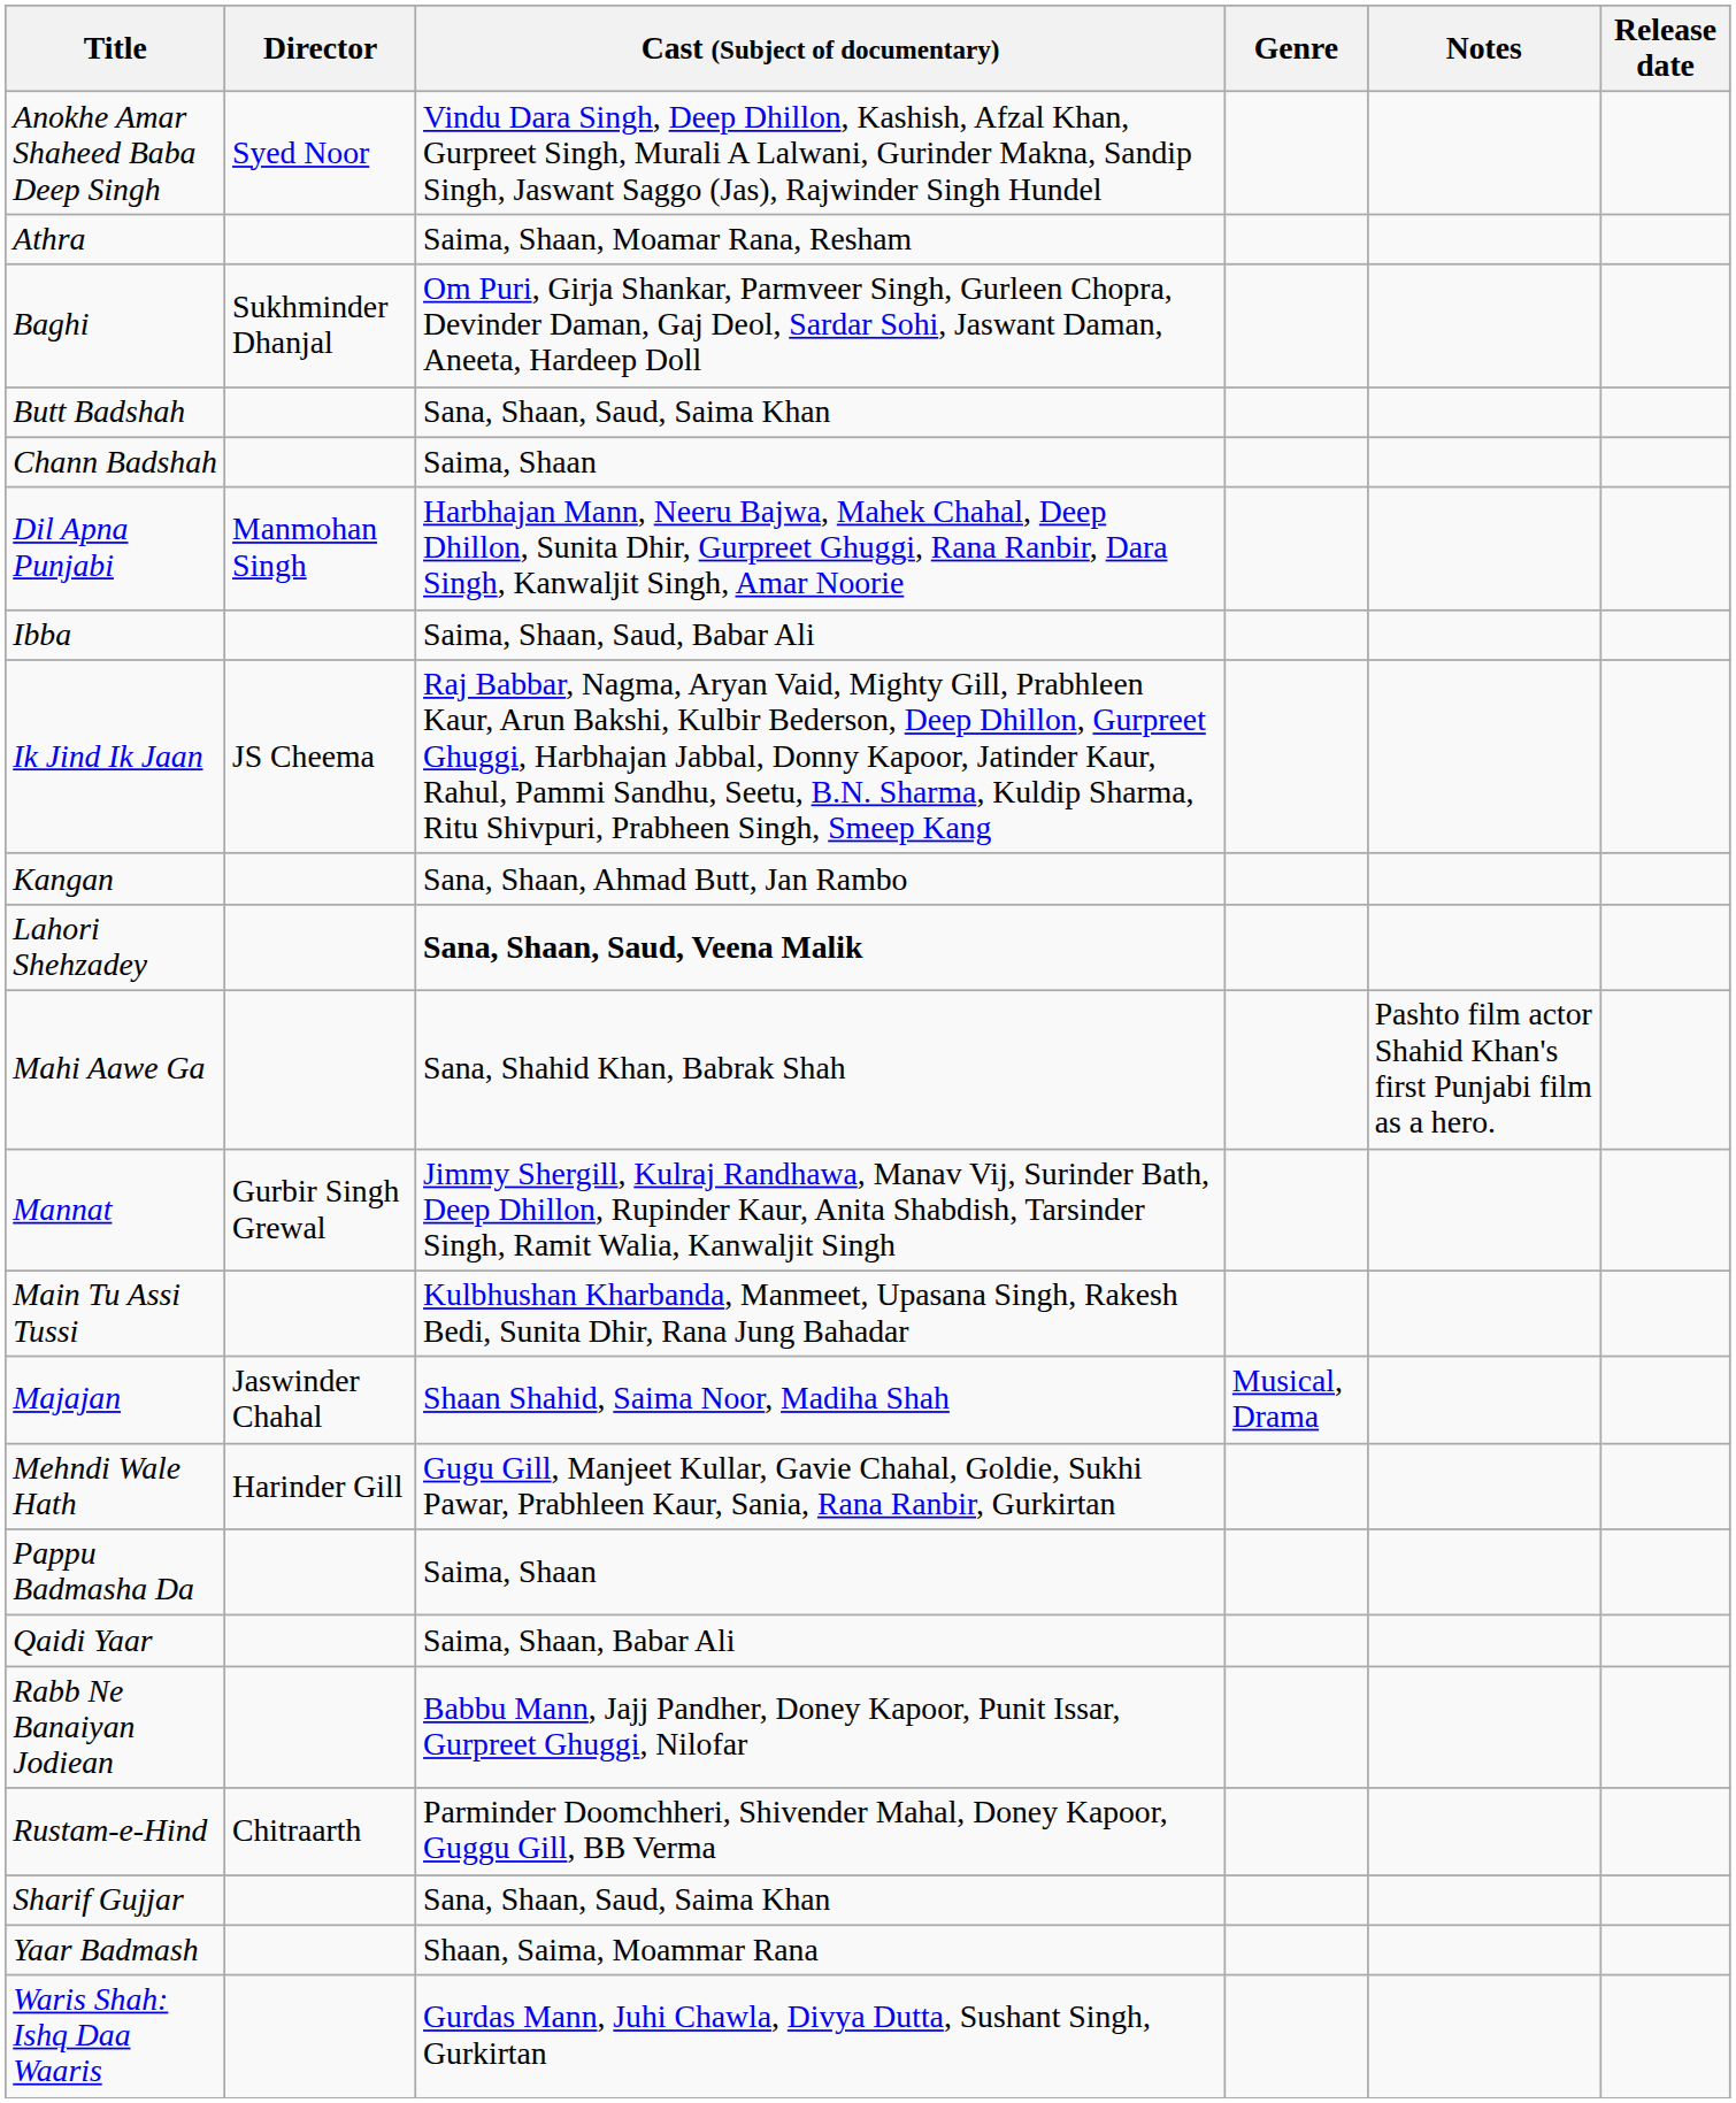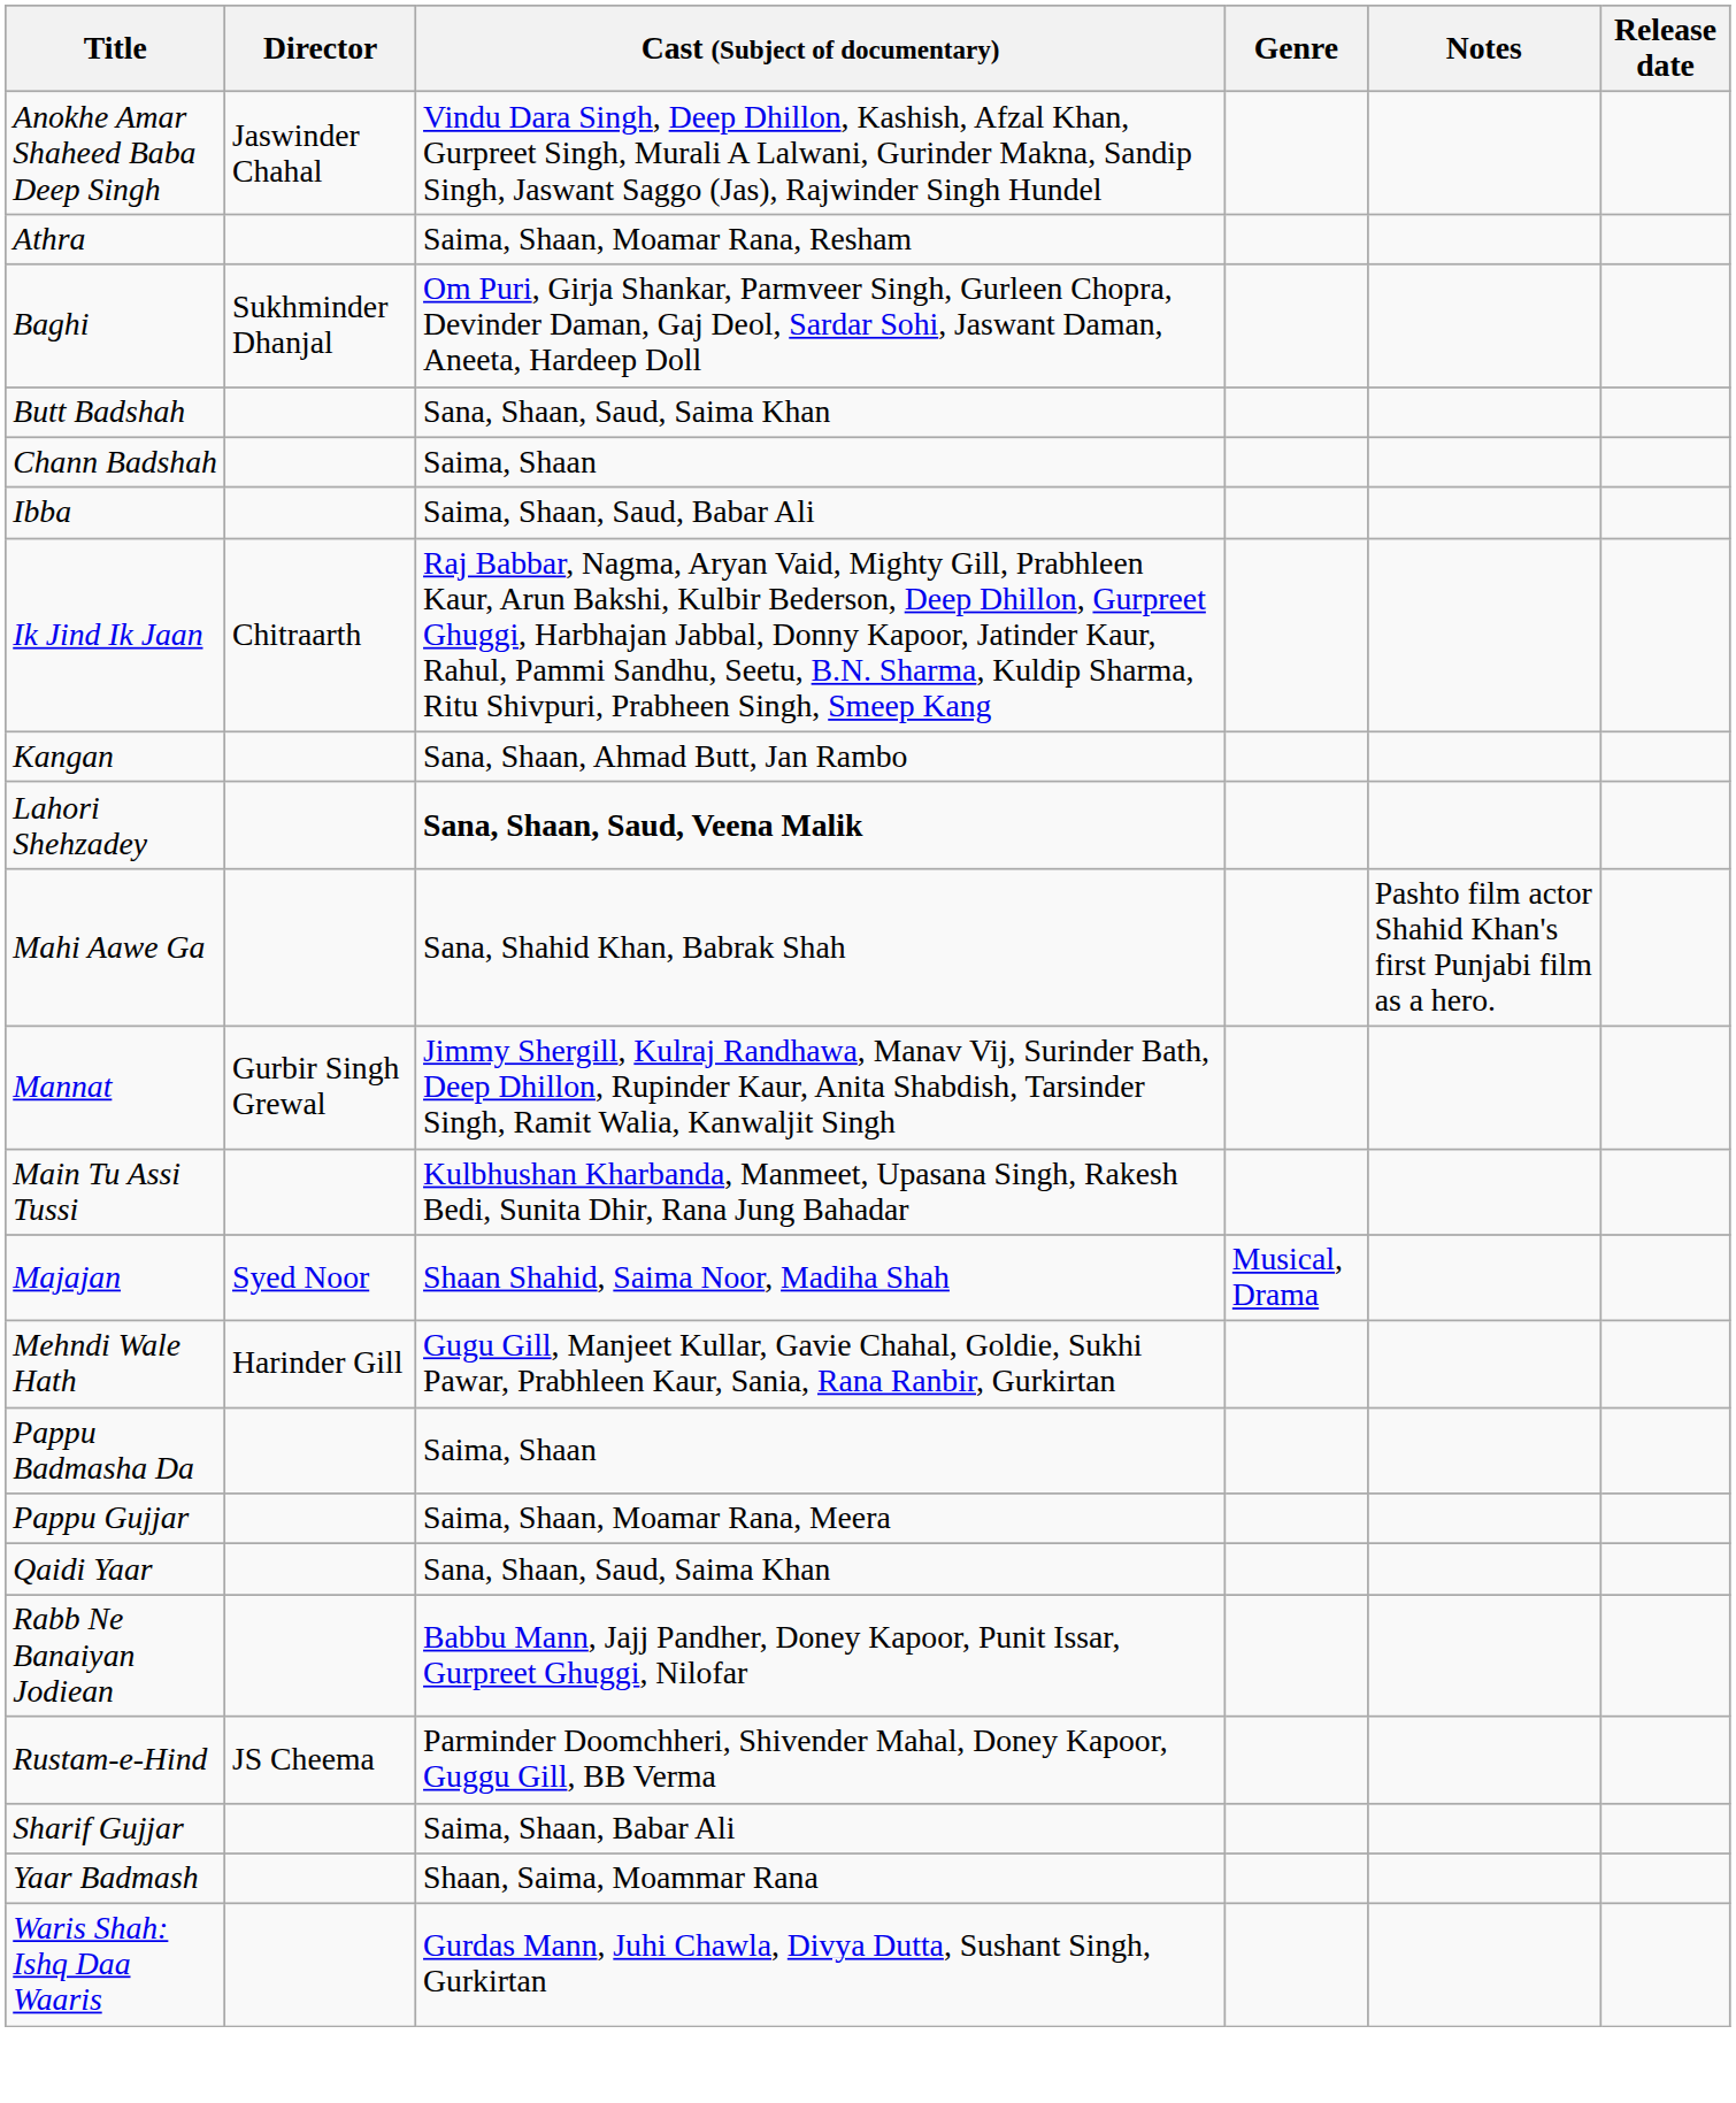 <table class="wikitable sortable">
 <tr>
 <th>Title</th>
 <th>Director</th>
 <th>Cast <small>(Subject of documentary)</small></th>
 <th>Genre</th>
 <th>Notes</th>
 <th>Release date</th>
 </tr>
 <tr>
 <td><span></span> <em>Anokhe Amar Shaheed Baba Deep Singh</em></td>
-<td><a href='#'>Syed Noor</a></td>
+<td>Jaswinder Chahal</td>
 <td><a href='#'>Vindu Dara Singh</a>, <a href='#'>Deep Dhillon</a>, Kashish, Afzal Khan, Gurpreet Singh, Murali A Lalwani, Gurinder Makna, Sandip Singh, Jaswant Saggo (Jas), Rajwinder Singh Hundel</td>
 <td></td>
 <td></td>
 <td></td>
 </tr>
 <tr>
 <td><em>Athra</em></td>
 <td></td>
 <td>Saima, Shaan, Moamar Rana, Resham</td>
 <td></td>
 <td></td>
 <td></td>
 </tr>
 <tr>
 <td><span></span> <em>Baghi</em></td>
 <td>Sukhminder Dhanjal</td>
 <td><a href='#'>Om Puri</a>, Girja Shankar, Parmveer Singh, Gurleen Chopra, Devinder Daman, Gaj Deol, <a href='#'>Sardar Sohi</a>, Jaswant Daman, Aneeta, Hardeep Doll</td>
 <td></td>
 <td></td>
 <td></td>
 </tr>
 <tr>
 <td><em>Butt Badshah</em></td>
 <td></td>
 <td>Sana, Shaan, Saud, Saima Khan</td>
 <td></td>
 <td></td>
 <td></td>
 </tr>
 <tr>
 <td><span></span> <em>Chann Badshah</em></td>
 <td></td>
 <td>Saima, Shaan</td>
 <td></td>
 <td></td>
 <td></td>
 </tr>
 <tr>
-<td><span></span> <em><a href='#'>Dil Apna Punjabi</a></em></td>
-<td><a href='#'>Manmohan Singh</a></td>
-<td><a href='#'>Harbhajan Mann</a>, <a href='#'>Neeru Bajwa</a>, <a href='#'>Mahek Chahal</a>, <a href='#'>Deep Dhillon</a>, Sunita Dhir, <a href='#'>Gurpreet Ghuggi</a>, <a href='#'>Rana Ranbir</a>, <a href='#'>Dara Singh</a>, Kanwaljit Singh, <a href='#'>Amar Noorie</a></td>
-<td></td>
-<td></td>
-<td></td>
-</tr>
-<tr>
 <td><span></span> <em>Ibba</em></td>
 <td></td>
 <td>Saima, Shaan, Saud, Babar Ali</td>
 <td></td>
 <td></td>
 <td></td>
 </tr>
 <tr>
 <td><em><a href='#'>Ik Jind Ik Jaan</a></em></td>
-<td>JS Cheema</td>
+<td>Chitraarth</td>
 <td><a href='#'>Raj Babbar</a>, Nagma, Aryan Vaid, Mighty Gill, Prabhleen Kaur, Arun Bakshi, Kulbir Bederson, <a href='#'>Deep Dhillon</a>, <a href='#'>Gurpreet Ghuggi</a>, Harbhajan Jabbal, Donny Kapoor, Jatinder Kaur, Rahul, Pammi Sandhu, Seetu, <a href='#'>B.N. Sharma</a>, Kuldip Sharma, Ritu Shivpuri, Prabheen Singh, <a href='#'>Smeep Kang</a></td>
 <td></td>
 <td></td>
 <td></td>
 </tr>
 <tr>
 <td><span></span> <em>Kangan</em></td>
 <td></td>
 <td>Sana, Shaan, Ahmad Butt, Jan Rambo</td>
 <td></td>
 <td></td>
 <td></td>
 </tr>
 <tr>
 <td><span></span> <em>Lahori Shehzadey</em></td>
 <td></td>
 <td><strong>Sana, Shaan, Saud, Veena Malik</strong></td>
 <td></td>
 <td></td>
 <td></td>
 </tr>
 <tr>
 <td><span></span> <em>Mahi Aawe Ga</em></td>
 <td></td>
 <td>Sana, Shahid Khan, Babrak Shah</td>
 <td></td>
 <td>Pashto film actor Shahid Khan's first Punjabi film as a hero.</td>
 <td></td>
 </tr>
 <tr>
 <td><em><a href='#'>Mannat</a></em></td>
 <td>Gurbir Singh Grewal</td>
 <td><a href='#'>Jimmy Shergill</a>, <a href='#'>Kulraj Randhawa</a>, Manav Vij, Surinder Bath, <a href='#'>Deep Dhillon</a>, Rupinder Kaur, Anita Shabdish, Tarsinder Singh, Ramit Walia, Kanwaljit Singh</td>
 <td></td>
 <td></td>
 <td></td>
 </tr>
 <tr>
 <td><em>Main Tu Assi Tussi</em></td>
 <td></td>
 <td><a href='#'>Kulbhushan Kharbanda</a>, Manmeet, Upasana Singh, Rakesh Bedi, Sunita Dhir, Rana Jung Bahadar</td>
 <td></td>
 <td></td>
 <td></td>
 </tr>
 <tr>
 <td><em><a href='#'>Majajan</a></em></td>
-<td>Jaswinder Chahal</td>
+<td><a href='#'>Syed Noor</a></td>
 <td><a href='#'>Shaan Shahid</a>, <a href='#'>Saima Noor</a>, <a href='#'>Madiha Shah</a></td>
 <td><a href='#'>Musical</a>, <a href='#'>Drama</a></td>
 <td></td>
 <td></td>
 </tr>
 <tr>
 <td><em>Mehndi Wale Hath</em></td>
 <td>Harinder Gill</td>
 <td><a href='#'>Gugu Gill</a>, Manjeet Kullar, Gavie Chahal, Goldie, Sukhi Pawar, Prabhleen Kaur, Sania, <a href='#'>Rana Ranbir</a>, Gurkirtan</td>
 <td></td>
 <td></td>
 <td></td>
 </tr>
 <tr>
 <td><span></span> <em>Pappu Badmasha Da</em></td>
 <td></td>
 <td>Saima, Shaan</td>
 <td></td>
 <td></td>
 <td></td>
 </tr>
 <tr>
+<td><em>Pappu Gujjar</em></td>
+<td></td>
+<td>Saima, Shaan, Moamar Rana, Meera</td>
+<td></td>
+<td></td>
+<td></td>
+</tr>
+<tr>
 <td><span></span> <em>Qaidi Yaar</em></td>
 <td></td>
-<td>Saima, Shaan, Babar Ali</td>
+<td>Sana, Shaan, Saud, Saima Khan</td>
 <td></td>
 <td></td>
 <td></td>
 </tr>
 <tr>
 <td><span></span> <em>Rabb Ne Banaiyan Jodiean</em></td>
 <td></td>
 <td><a href='#'>Babbu Mann</a>, Jajj Pandher, Doney Kapoor, Punit Issar, <a href='#'>Gurpreet Ghuggi</a>, Nilofar</td>
 <td></td>
 <td></td>
 <td></td>
 </tr>
 <tr>
 <td><em>Rustam-e-Hind</em></td>
-<td>Chitraarth</td>
+<td>JS Cheema</td>
 <td>Parminder Doomchheri, Shivender Mahal, Doney Kapoor, <a href='#'>Guggu Gill</a>, BB Verma</td>
 <td></td>
 <td></td>
 <td></td>
 </tr>
 <tr>
 <td><span></span> <em>Sharif Gujjar</em></td>
 <td></td>
-<td>Sana, Shaan, Saud, Saima Khan</td>
+<td>Saima, Shaan, Babar Ali</td>
 <td></td>
 <td></td>
 <td></td>
 </tr>
 <tr>
 <td><span></span> <em>Yaar Badmash</em></td>
 <td></td>
 <td>Shaan, Saima, Moammar Rana</td>
 <td></td>
 <td></td>
 <td></td>
 </tr>
 <tr>
 <td><span></span> <em><a href='#'>Waris Shah: Ishq Daa Waaris</a></em></td>
 <td></td>
 <td><a href='#'>Gurdas Mann</a>, <a href='#'>Juhi Chawla</a>, <a href='#'>Divya Dutta</a>, Sushant Singh, Gurkirtan</td>
 <td></td>
 <td></td>
 <td></td>
 </tr>
 </table>
